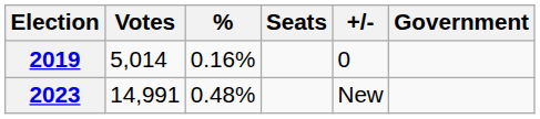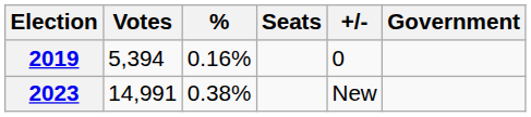 <table class=wikitable>
 <tr>
 <th>Election</th>
 <th>Votes</th>
 <th>%</th>
 <th>Seats</th>
 <th>+/-</th>
 <th>Government</th>
 </tr>
 <tr>
 <th><a href='#'>2019</a></th>
-<td>5,014</td>
+<td>5,394</td>
 <td>0.16%</td>
 <td></td>
 <td> 0</td>
 <td></td>
 </tr>
 <tr>
 <th><a href='#'>2023</a></th>
 <td>14,991</td>
-<td>0.48%</td>
+<td>0.38%</td>
 <td></td>
 <td>New</td>
 <td></td>
 </tr>
 </table>
